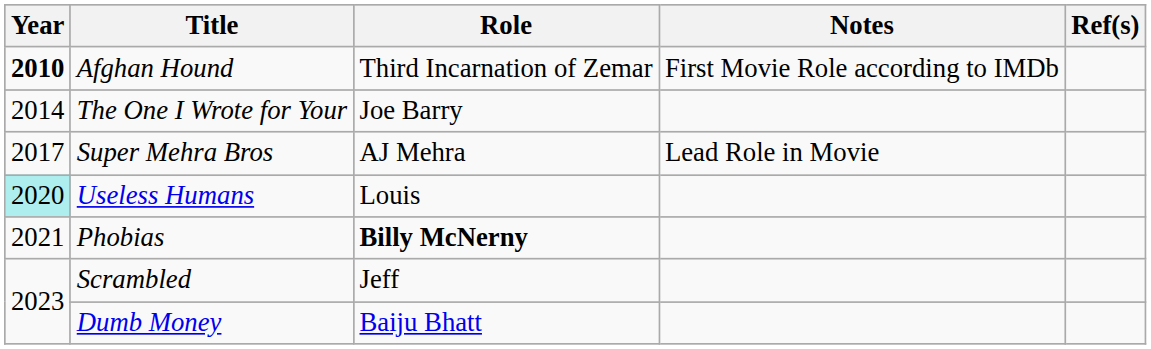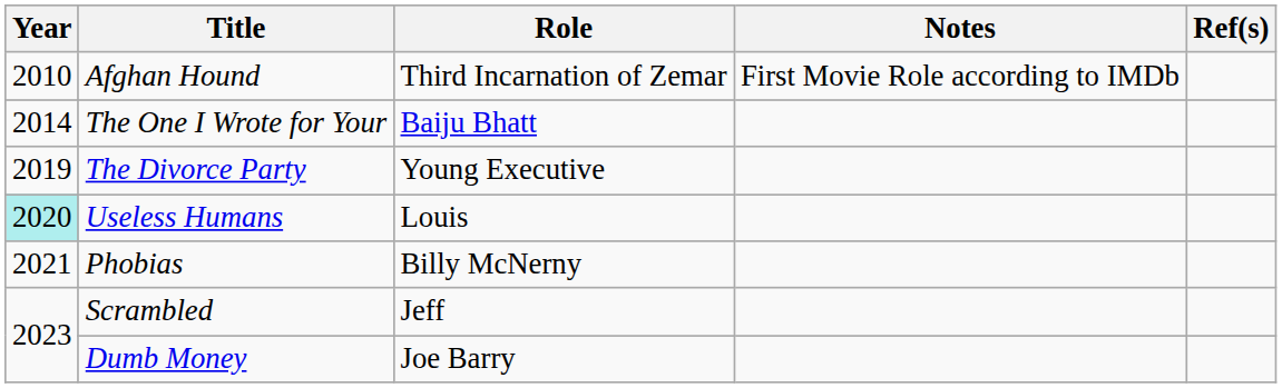 <table class="wikitable sortable">
 <tr>
 <th>Year</th>
 <th>Title</th>
 <th>Role</th>
 <th>Notes</th>
 <th>Ref(s)</th>
 </tr>
 <tr>
-<td><strong>2010</strong></td>
+<td>2010</td>
 <td><em>Afghan Hound</em></td>
 <td>Third Incarnation of Zemar</td>
 <td>First Movie Role according to IMDb</td>
 <td></td>
 </tr>
 <tr>
 <td>2014</td>
 <td><em>The One I Wrote for Your</em></td>
-<td>Joe Barry</td>
+<td><a href='#'>Baiju Bhatt</a></td>
 <td></td>
 <td></td>
 </tr>
 <tr>
-<td>2017</td>
-<td><em>Super Mehra Bros</em></td>
-<td>AJ Mehra</td>
-<td>Lead Role in Movie</td>
+<td>2019</td>
+<td><em><a href='#'>The Divorce Party</a></em></td>
+<td>Young Executive</td>
+<td></td>
 <td></td>
 </tr>
 <tr>
 <td style="background: paleturquoise;">2020</td>
 <td><em><a href='#'>Useless Humans</a></em></td>
 <td>Louis</td>
 <td></td>
 <td></td>
 </tr>
 <tr>
 <td>2021</td>
 <td><em>Phobias</em></td>
-<td><strong>Billy McNerny</strong></td>
+<td>Billy McNerny</td>
 <td></td>
 <td></td>
 </tr>
 <tr>
 <td rowspan="2">2023</td>
 <td><em>Scrambled</em></td>
 <td>Jeff</td>
 <td></td>
 <td></td>
 </tr>
 <tr>
 <td><em><a href='#'>Dumb Money</a></em></td>
-<td><a href='#'>Baiju Bhatt</a></td>
+<td>Joe Barry</td>
 <td></td>
 <td></td>
 </tr>
 </table>
